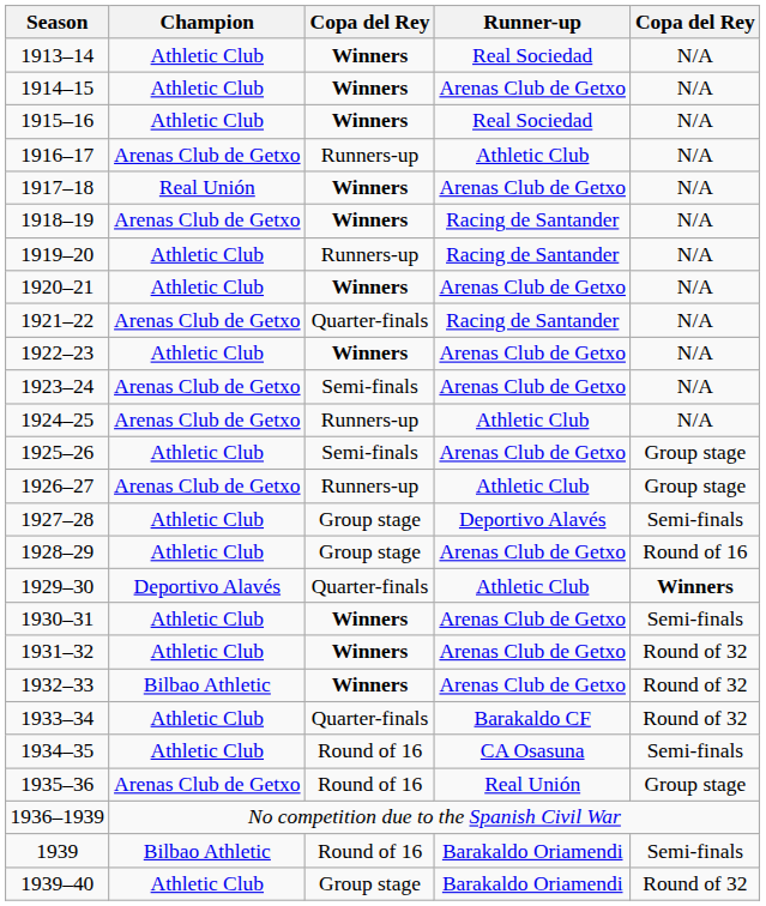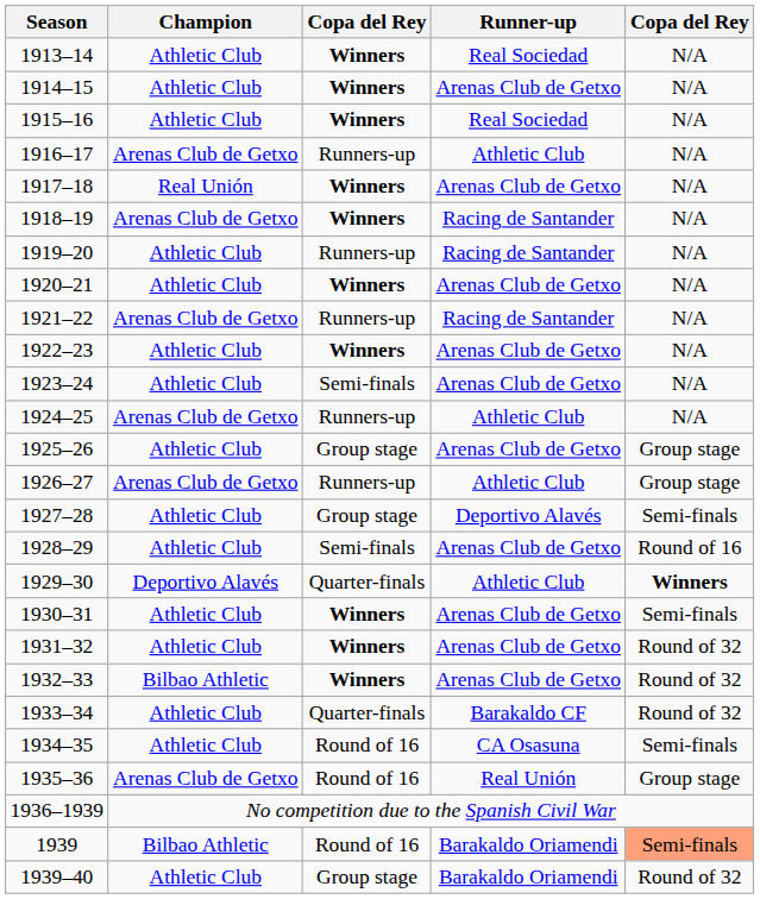 <table class="wikitable" style="text-align:center">
 <tr>
 <th>Season</th>
 <th>Champion</th>
 <th>Copa del Rey</th>
 <th>Runner-up</th>
 <th>Copa del Rey</th>
 </tr>
 <tr>
 <td>1913–14</td>
 <td><a href='#'>Athletic Club</a></td>
 <td><strong>Winners</strong></td>
 <td><a href='#'>Real Sociedad</a></td>
 <td>N/A</td>
 </tr>
 <tr>
 <td>1914–15</td>
 <td><a href='#'>Athletic Club</a></td>
 <td><strong>Winners</strong></td>
 <td><a href='#'>Arenas Club de Getxo</a></td>
 <td>N/A</td>
 </tr>
 <tr>
 <td>1915–16</td>
 <td><a href='#'>Athletic Club</a></td>
 <td><strong>Winners</strong></td>
 <td><a href='#'>Real Sociedad</a></td>
 <td>N/A</td>
 </tr>
 <tr>
 <td>1916–17</td>
 <td><a href='#'>Arenas Club de Getxo</a></td>
 <td>Runners-up</td>
 <td><a href='#'>Athletic Club</a></td>
 <td>N/A</td>
 </tr>
 <tr>
 <td>1917–18</td>
 <td><a href='#'>Real Unión</a></td>
 <td><strong>Winners</strong></td>
 <td><a href='#'>Arenas Club de Getxo</a></td>
 <td>N/A</td>
 </tr>
 <tr>
 <td>1918–19</td>
 <td><a href='#'>Arenas Club de Getxo</a></td>
 <td><strong>Winners</strong></td>
 <td><a href='#'>Racing de Santander</a></td>
 <td>N/A</td>
 </tr>
 <tr>
 <td>1919–20</td>
 <td><a href='#'>Athletic Club</a></td>
 <td>Runners-up</td>
 <td><a href='#'>Racing de Santander</a></td>
 <td>N/A</td>
 </tr>
 <tr>
 <td>1920–21</td>
 <td><a href='#'>Athletic Club</a></td>
 <td><strong>Winners</strong></td>
 <td><a href='#'>Arenas Club de Getxo</a></td>
 <td>N/A</td>
 </tr>
 <tr>
 <td>1921–22</td>
 <td><a href='#'>Arenas Club de Getxo</a></td>
-<td>Quarter-finals</td>
+<td>Runners-up</td>
 <td><a href='#'>Racing de Santander</a></td>
 <td>N/A</td>
 </tr>
 <tr>
 <td>1922–23</td>
 <td><a href='#'>Athletic Club</a></td>
 <td><strong>Winners</strong></td>
 <td><a href='#'>Arenas Club de Getxo</a></td>
 <td>N/A</td>
 </tr>
 <tr>
 <td>1923–24</td>
-<td><a href='#'>Arenas Club de Getxo</a></td>
+<td><a href='#'>Athletic Club</a></td>
 <td>Semi-finals</td>
 <td><a href='#'>Arenas Club de Getxo</a></td>
 <td>N/A</td>
 </tr>
 <tr>
 <td>1924–25</td>
 <td><a href='#'>Arenas Club de Getxo</a></td>
 <td>Runners-up</td>
 <td><a href='#'>Athletic Club</a></td>
 <td>N/A</td>
 </tr>
 <tr>
 <td>1925–26</td>
 <td><a href='#'>Athletic Club</a></td>
-<td>Semi-finals</td>
+<td>Group stage</td>
 <td><a href='#'>Arenas Club de Getxo</a></td>
 <td>Group stage</td>
 </tr>
 <tr>
 <td>1926–27</td>
 <td><a href='#'>Arenas Club de Getxo</a></td>
 <td>Runners-up</td>
 <td><a href='#'>Athletic Club</a></td>
 <td>Group stage</td>
 </tr>
 <tr>
 <td>1927–28</td>
 <td><a href='#'>Athletic Club</a></td>
 <td>Group stage</td>
 <td><a href='#'>Deportivo Alavés</a></td>
 <td>Semi-finals</td>
 </tr>
 <tr>
 <td>1928–29</td>
 <td><a href='#'>Athletic Club</a></td>
-<td>Group stage</td>
+<td>Semi-finals</td>
 <td><a href='#'>Arenas Club de Getxo</a></td>
 <td>Round of 16</td>
 </tr>
 <tr>
 <td>1929–30</td>
 <td><a href='#'>Deportivo Alavés</a></td>
 <td>Quarter-finals</td>
 <td><a href='#'>Athletic Club</a></td>
 <td><strong>Winners</strong></td>
 </tr>
 <tr>
 <td>1930–31</td>
 <td><a href='#'>Athletic Club</a></td>
 <td><strong>Winners</strong></td>
 <td><a href='#'>Arenas Club de Getxo</a></td>
 <td>Semi-finals</td>
 </tr>
 <tr>
 <td>1931–32</td>
 <td><a href='#'>Athletic Club</a></td>
 <td><strong>Winners</strong></td>
 <td><a href='#'>Arenas Club de Getxo</a></td>
 <td>Round of 32</td>
 </tr>
 <tr>
 <td>1932–33</td>
 <td><a href='#'>Bilbao Athletic</a></td>
 <td><strong>Winners</strong></td>
 <td><a href='#'>Arenas Club de Getxo</a></td>
 <td>Round of 32</td>
 </tr>
 <tr>
 <td>1933–34</td>
 <td><a href='#'>Athletic Club</a></td>
 <td>Quarter-finals</td>
 <td><a href='#'>Barakaldo CF</a></td>
 <td>Round of 32</td>
 </tr>
 <tr>
 <td>1934–35</td>
 <td><a href='#'>Athletic Club</a></td>
 <td>Round of 16</td>
 <td><a href='#'>CA Osasuna</a></td>
 <td>Semi-finals</td>
 </tr>
 <tr>
 <td>1935–36</td>
 <td><a href='#'>Arenas Club de Getxo</a></td>
 <td>Round of 16</td>
 <td><a href='#'>Real Unión</a></td>
 <td>Group stage</td>
 </tr>
 <tr>
 <td>1936–1939</td>
 <td colspan=4><em>No competition due to the <a href='#'>Spanish Civil War</a></em></td>
 </tr>
 <tr>
 <td>1939</td>
 <td><a href='#'>Bilbao Athletic</a></td>
 <td>Round of 16</td>
 <td><a href='#'>Barakaldo Oriamendi</a></td>
-<td>Semi-finals</td>
+<td style="background: lightsalmon;">Semi-finals</td>
 </tr>
 <tr>
 <td>1939–40</td>
 <td><a href='#'>Athletic Club</a></td>
 <td>Group stage</td>
 <td><a href='#'>Barakaldo Oriamendi</a></td>
 <td>Round of 32</td>
 </tr>
 </table>
